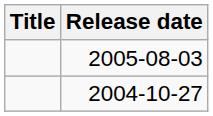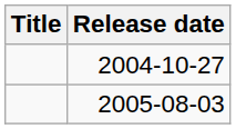 <table class="wikitable">
 <tr>
 <th>Title</th>
 <th>Release date</th>
 </tr>
 <tr>
 <td></td>
-<td align="right">2005-08-03</td>
+<td align="right">2004-10-27</td>
 </tr>
 <tr>
 <td></td>
-<td align="right">2004-10-27</td>
+<td align="right">2005-08-03</td>
 </tr>
 </table>
